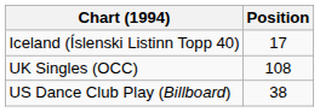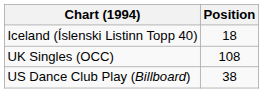 <table class="wikitable sortable">
 <tr>
 <th>Chart (1994)</th>
 <th>Position</th>
 </tr>
 <tr>
 <td>Iceland (Íslenski Listinn Topp 40)</td>
-<td align="center">17</td>
+<td align="center">18</td>
 </tr>
 <tr>
 <td>UK Singles (OCC)</td>
 <td align="center">108</td>
 </tr>
 <tr>
 <td>US Dance Club Play (<em>Billboard</em>)</td>
 <td align="center">38</td>
 </tr>
 </table>
